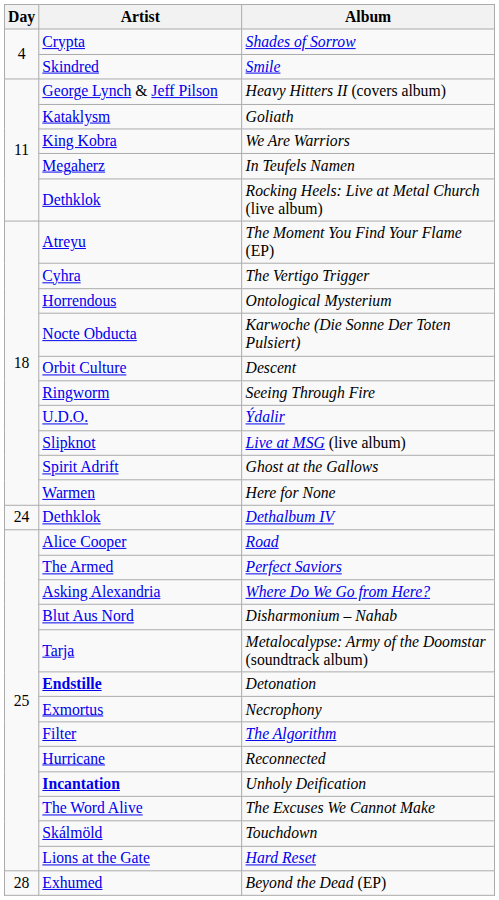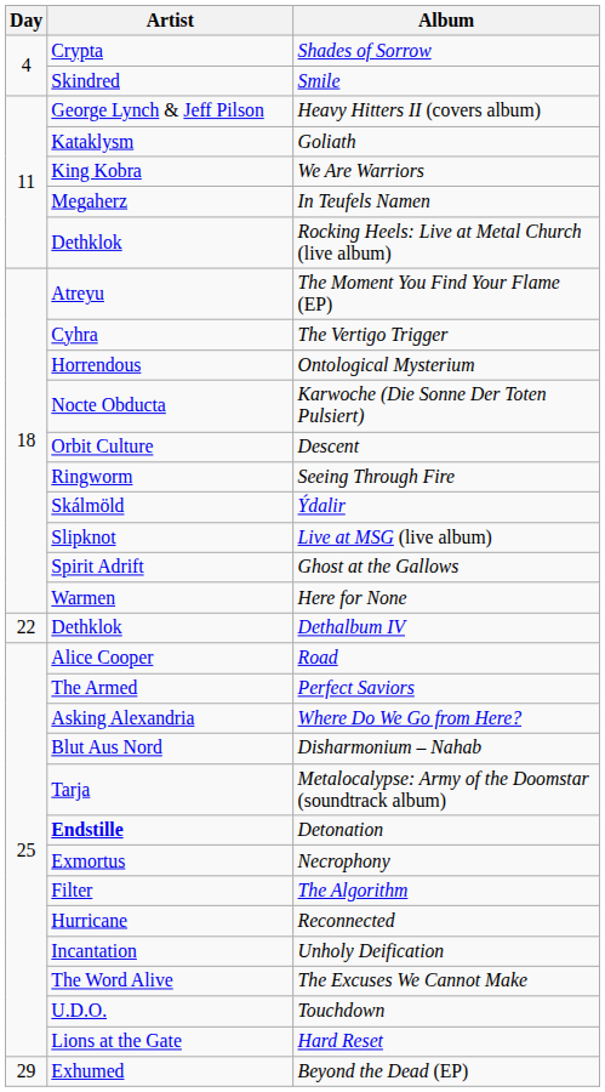 <table class="wikitable" id="table_August">
 <tr>
 <th style="width:20px;">Day</th>
 <th style="width:200px;">Artist</th>
 <th style="width:250px;">Album</th>
 </tr>
 <tr>
 <td style="text-align:center;" rowspan="2">4</td>
 <td><a href='#'>Crypta</a></td>
 <td><em><a href='#'>Shades of Sorrow</a></em></td>
 </tr>
 <tr>
 <td><a href='#'>Skindred</a></td>
 <td><em><a href='#'>Smile</a></em></td>
 </tr>
 <tr>
 <td style="text-align:center;" rowspan="5">11</td>
 <td><a href='#'>George Lynch</a> & <a href='#'>Jeff Pilson</a></td>
 <td><em>Heavy Hitters II</em> (covers album)</td>
 </tr>
 <tr>
 <td><a href='#'>Kataklysm</a></td>
 <td><em>Goliath</em></td>
 </tr>
 <tr>
 <td><a href='#'>King Kobra</a></td>
 <td><em>We Are Warriors</em></td>
 </tr>
 <tr>
 <td><a href='#'>Megaherz</a></td>
 <td><em>In Teufels Namen</em></td>
 </tr>
 <tr>
 <td><a href='#'>Dethklok</a></td>
 <td><em>Rocking Heels: Live at Metal Church</em> (live album)</td>
 </tr>
 <tr>
 <td style="text-align:center;" rowspan="10">18</td>
 <td><a href='#'>Atreyu</a></td>
 <td><em>The Moment You Find Your Flame</em> (EP)</td>
 </tr>
 <tr>
 <td><a href='#'>Cyhra</a></td>
 <td><em>The Vertigo Trigger</em></td>
 </tr>
 <tr>
 <td><a href='#'>Horrendous</a></td>
 <td><em>Ontological Mysterium</em></td>
 </tr>
 <tr>
 <td><a href='#'>Nocte Obducta</a></td>
 <td><em>Karwoche (Die Sonne Der Toten Pulsiert)</em></td>
 </tr>
 <tr>
 <td><a href='#'>Orbit Culture</a></td>
 <td><em>Descent</em></td>
 </tr>
 <tr>
 <td><a href='#'>Ringworm</a></td>
 <td><em>Seeing Through Fire</em></td>
 </tr>
 <tr>
-<td><a href='#'>U.D.O.</a></td>
+<td><a href='#'>Skálmöld</a></td>
 <td><em><a href='#'>Ýdalir</a></em></td>
 </tr>
 <tr>
 <td><a href='#'>Slipknot</a></td>
 <td><em><a href='#'>Live at MSG</a></em> (live album)</td>
 </tr>
 <tr>
 <td><a href='#'>Spirit Adrift</a></td>
 <td><em>Ghost at the Gallows</em></td>
 </tr>
 <tr>
 <td><a href='#'>Warmen</a></td>
 <td><em>Here for None</em></td>
 </tr>
 <tr>
-<td style="text-align:center;" rowspan="1">24</td>
+<td style="text-align:center;" rowspan="1">22</td>
 <td><a href='#'>Dethklok</a></td>
 <td><em><a href='#'>Dethalbum IV</a></em></td>
 </tr>
 <tr>
 <td style="text-align:center;" rowspan="13">25</td>
 <td><a href='#'>Alice Cooper</a></td>
 <td><em><a href='#'>Road</a></em></td>
 </tr>
 <tr>
 <td><a href='#'>The Armed</a></td>
 <td><em><a href='#'>Perfect Saviors</a></em></td>
 </tr>
 <tr>
 <td><a href='#'>Asking Alexandria</a></td>
 <td><em><a href='#'>Where Do We Go from Here?</a></em></td>
 </tr>
 <tr>
 <td><a href='#'>Blut Aus Nord</a></td>
 <td><em>Disharmonium – Nahab</em></td>
 </tr>
 <tr>
 <td><a href='#'>Tarja</a></td>
 <td><em>Metalocalypse: Army of the Doomstar</em> (soundtrack album)</td>
 </tr>
 <tr>
 <td><strong><a href='#'>Endstille</a></strong></td>
 <td><em>Detonation</em></td>
 </tr>
 <tr>
 <td><a href='#'>Exmortus</a></td>
 <td><em>Necrophony</em></td>
 </tr>
 <tr>
 <td><a href='#'>Filter</a></td>
 <td><em><a href='#'>The Algorithm</a></em></td>
 </tr>
 <tr>
 <td><a href='#'>Hurricane</a></td>
 <td><em>Reconnected</em></td>
 </tr>
 <tr>
-<td><strong><a href='#'>Incantation</a></strong></td>
+<td><a href='#'>Incantation</a></td>
 <td><em>Unholy Deification</em></td>
 </tr>
 <tr>
 <td><a href='#'>The Word Alive</a></td>
 <td><em>The Excuses We Cannot Make</em></td>
 </tr>
 <tr>
-<td><a href='#'>Skálmöld</a></td>
+<td><a href='#'>U.D.O.</a></td>
 <td><em>Touchdown</em></td>
 </tr>
 <tr>
 <td><a href='#'>Lions at the Gate</a></td>
 <td><em><a href='#'>Hard Reset</a></em></td>
 </tr>
 <tr>
-<td style="text-align:center;" rowspan="1">28</td>
+<td style="text-align:center;" rowspan="1">29</td>
 <td><a href='#'>Exhumed</a></td>
 <td><em>Beyond the Dead</em> (EP)</td>
 </tr>
 </table>
